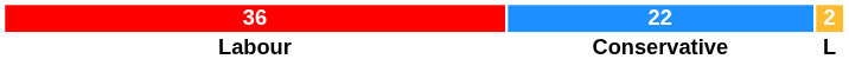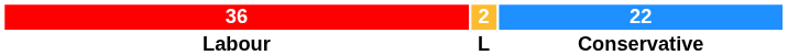 <table style="width:100%; text-align:center;">
 <tr style="color:white;">
 <td style="background:red; width:60%;"><strong>36</strong></td>
+<td style="background:#FDBB30; width:3.3%;"><strong>2</strong></td>
 <td style="background:dodgerblue; width:36.7%;"><strong>22</strong></td>
-<td style="background:#FDBB30; width:3.3%;"><strong>2</strong></td>
 </tr>
 <tr>
 <td><span><strong>Labour</strong></span></td>
+<td><span><strong>L</strong></span></td>
 <td><span><strong>Conservative</strong></span></td>
-<td><span><strong>L</strong></span></td>
 </tr>
 </table>
